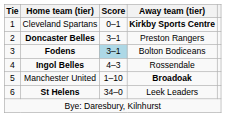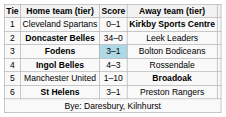 <table class="wikitable" style="text-align:center; font-size:85%">
 <tr>
 <th>Tie</th>
 <th>Home team (tier)</th>
 <th>Score</th>
 <th>Away team (tier)</th>
 <th></th>
 </tr>
 <tr>
 <td align="center">1</td>
 <td>Cleveland Spartans</td>
 <td align="center">0–1</td>
 <td><strong>Kirkby Sports Centre</strong></td>
 <td></td>
 </tr>
 <tr>
 <td align="center">2</td>
 <td><strong>Doncaster Belles</strong></td>
-<td align="center">3–1</td>
-<td>Preston Rangers</td>
+<td align="center">34–0</td>
+<td>Leek Leaders</td>
 <td></td>
 </tr>
 <tr>
 <td align="center">3</td>
 <td><strong>Fodens</strong></td>
 <td align="center" style="background: lightblue;">3–1</td>
 <td>Bolton Bodiceans</td>
 <td></td>
 </tr>
 <tr>
 <td align="center">4</td>
 <td><strong>Ingol Belles</strong></td>
 <td align="center">4–3</td>
 <td>Rossendale</td>
 <td></td>
 </tr>
 <tr>
 <td align="center">5</td>
 <td>Manchester United</td>
 <td align="center">1–10</td>
 <td><strong>Broadoak</strong></td>
 <td></td>
 </tr>
 <tr>
 <td align="center">6</td>
 <td><strong>St Helens</strong></td>
-<td align="center">34–0</td>
-<td>Leek Leaders</td>
+<td align="center">3–1</td>
+<td>Preston Rangers</td>
 <td></td>
 </tr>
 <tr>
 <td colspan="5" align="center">Bye: Daresbury, Kilnhurst</td>
 </tr>
 </table>
